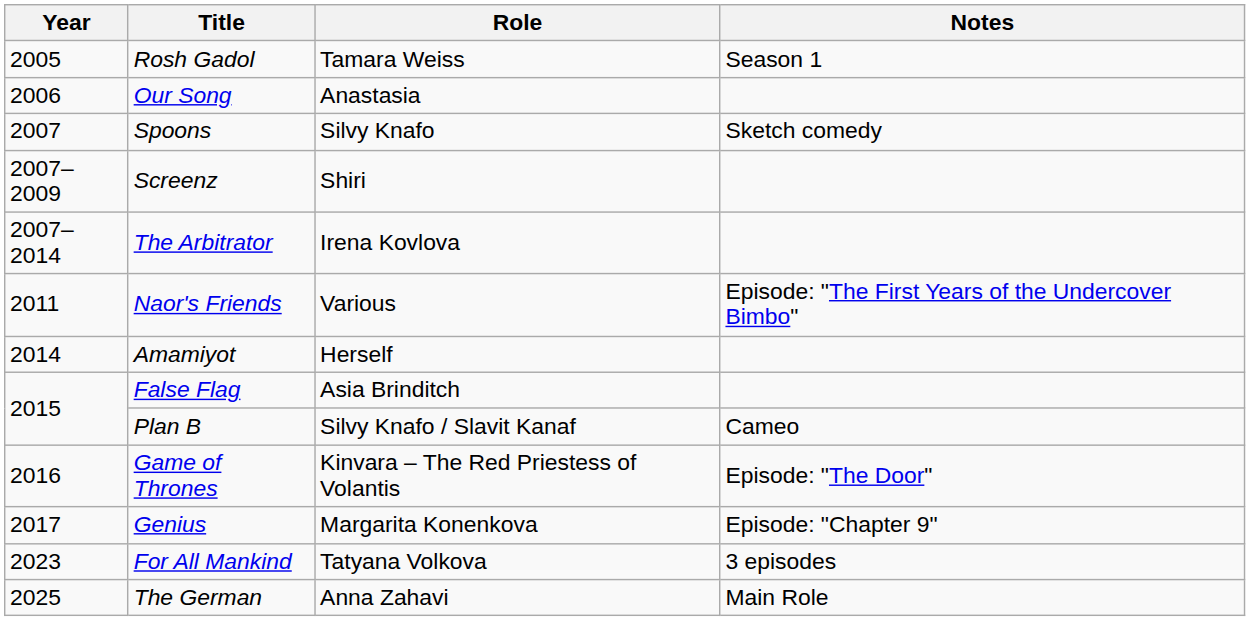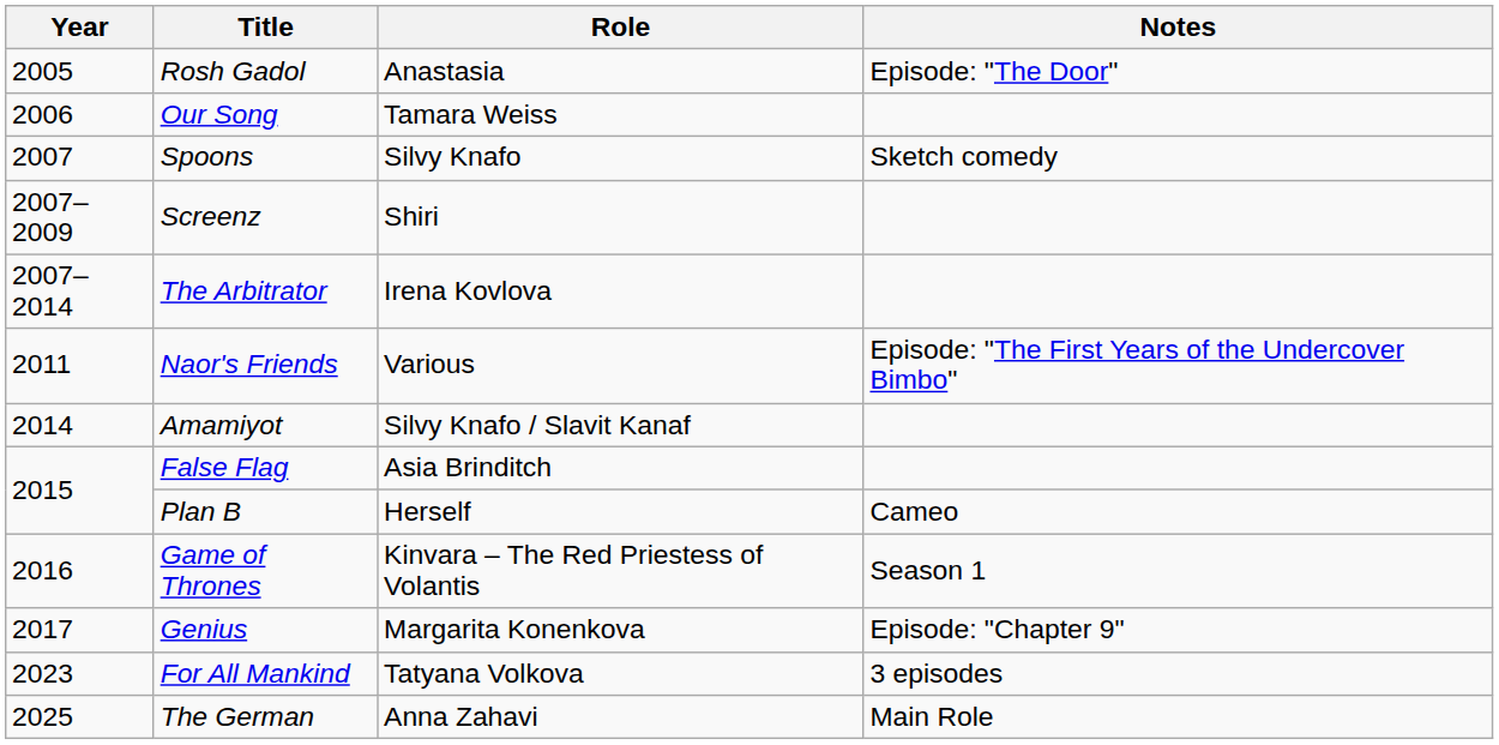 <table class="wikitable sortable">
 <tr>
 <th>Year</th>
 <th>Title</th>
 <th>Role</th>
 <th>Notes</th>
 </tr>
 <tr>
 <td>2005</td>
 <td><em>Rosh Gadol</em></td>
-<td>Tamara Weiss</td>
-<td>Season 1</td>
+<td>Anastasia</td>
+<td>Episode: "<a href='#'>The Door</a>"</td>
 </tr>
 <tr>
 <td>2006</td>
 <td><em><a href='#'>Our Song</a></em></td>
-<td>Anastasia</td>
+<td>Tamara Weiss</td>
 <td></td>
 </tr>
 <tr>
 <td>2007</td>
 <td><em>Spoons</em></td>
 <td>Silvy Knafo</td>
 <td>Sketch comedy</td>
 </tr>
 <tr>
 <td>2007–2009</td>
 <td><em>Screenz</em></td>
 <td>Shiri</td>
 <td></td>
 </tr>
 <tr>
 <td>2007–2014</td>
 <td><em><a href='#'>The Arbitrator</a></em></td>
 <td>Irena Kovlova</td>
 <td></td>
 </tr>
 <tr>
 <td>2011</td>
 <td><em><a href='#'>Naor's Friends</a></em></td>
 <td>Various</td>
 <td>Episode: "<a href='#'>The First Years of the Undercover Bimbo</a>"</td>
 </tr>
 <tr>
 <td>2014</td>
 <td><em>Amamiyot</em></td>
-<td>Herself</td>
+<td>Silvy Knafo / Slavit Kanaf</td>
 <td></td>
 </tr>
 <tr>
 <td rowspan=2>2015</td>
 <td><em><a href='#'>False Flag</a></em></td>
 <td>Asia Brinditch</td>
 <td></td>
 </tr>
 <tr>
 <td><em>Plan B</em></td>
-<td>Silvy Knafo / Slavit Kanaf</td>
+<td>Herself</td>
 <td>Cameo</td>
 </tr>
 <tr>
 <td>2016</td>
 <td><em><a href='#'>Game of Thrones</a></em></td>
 <td>Kinvara – The Red Priestess of Volantis</td>
-<td>Episode: "<a href='#'>The Door</a>"</td>
+<td>Season 1</td>
 </tr>
 <tr>
 <td>2017</td>
 <td><em><a href='#'>Genius</a></em></td>
 <td>Margarita Konenkova</td>
 <td>Episode: "Chapter 9"</td>
 </tr>
 <tr>
 <td>2023</td>
 <td><em><a href='#'>For All Mankind</a></em></td>
 <td>Tatyana Volkova</td>
 <td>3 episodes</td>
 </tr>
 <tr>
 <td>2025</td>
 <td><em>The German</em></td>
 <td>Anna Zahavi</td>
 <td>Main Role</td>
 </tr>
 </table>
